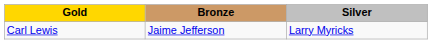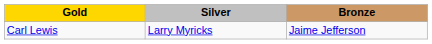 <table class="wikitable" style="text-align:left">
 <tr align="center">
 <td width=200 bgcolor=gold><strong>Gold</strong></td>
+<td width=200 bgcolor=silver><strong>Silver</strong></td>
 <td width=200 bgcolor=CC9966><strong>Bronze</strong></td>
-<td width=200 bgcolor=silver><strong>Silver</strong></td>
 </tr>
 <tr>
 <td><a href='#'>Carl Lewis</a><br><em></em></td>
+<td><a href='#'>Larry Myricks</a><br><em></em></td>
 <td><a href='#'>Jaime Jefferson</a><br><em></em></td>
-<td><a href='#'>Larry Myricks</a><br><em></em></td>
 </tr>
 </table>
